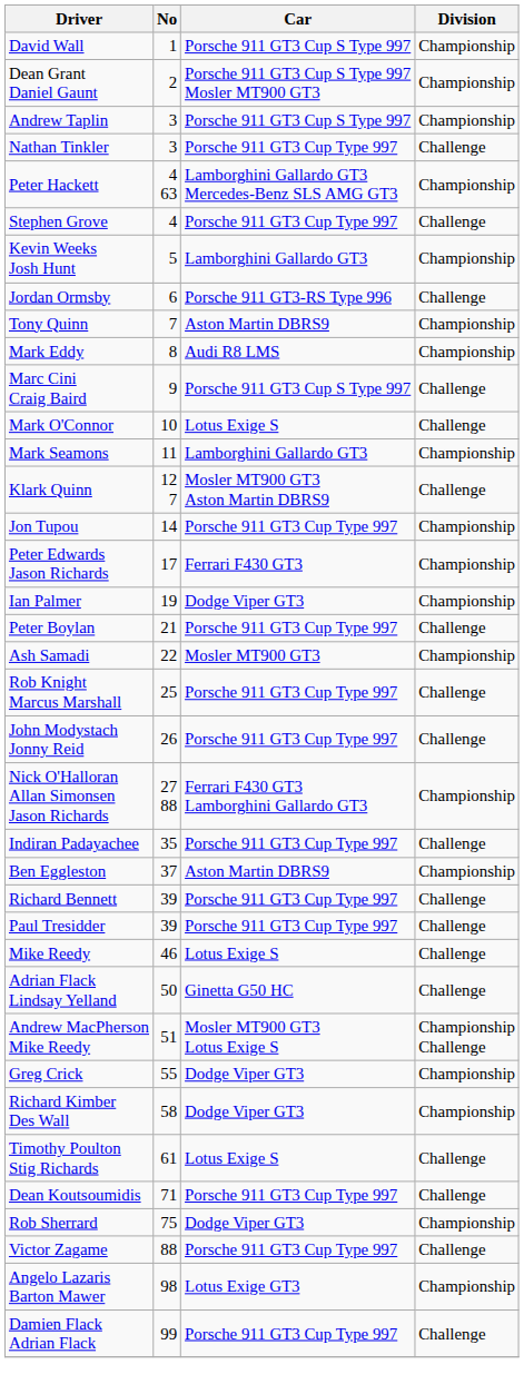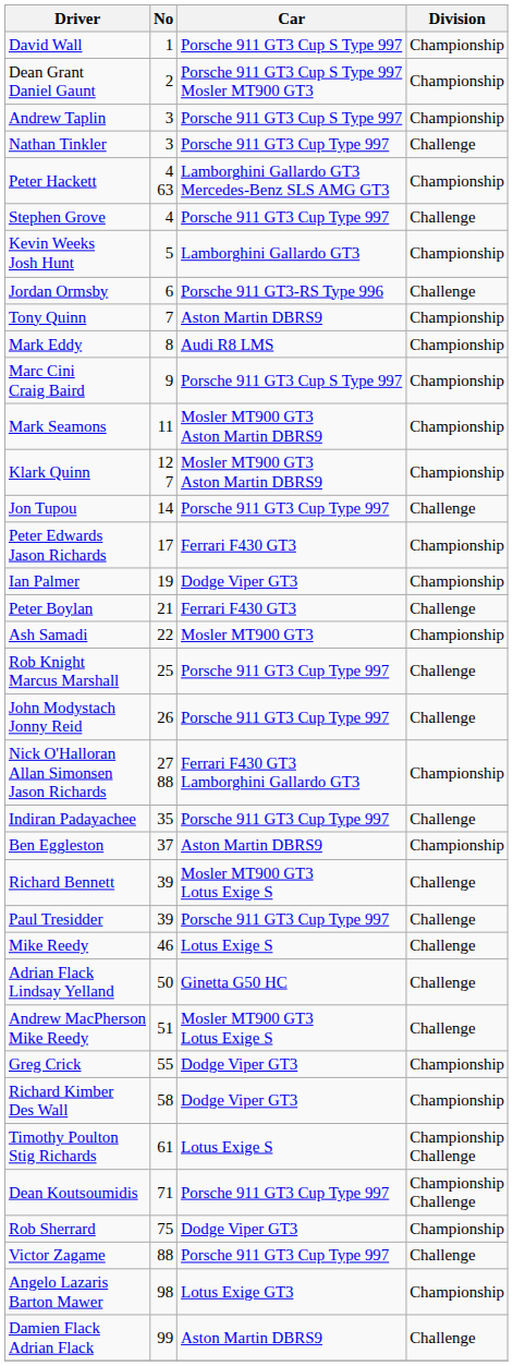 <table class="wikitable" style="font-size: 95%">
 <tr>
 <th>Driver</th>
 <th>No</th>
 <th>Car</th>
 <th>Division</th>
 </tr>
 <tr>
 <td> <a href='#'>David Wall</a></td>
 <td align="right">1</td>
 <td><a href='#'>Porsche 911 GT3 Cup S Type 997</a></td>
 <td>Championship</td>
 </tr>
 <tr>
 <td> Dean Grant<br>  <a href='#'>Daniel Gaunt</a></td>
 <td align="right">2</td>
 <td><a href='#'>Porsche 911 GT3 Cup S Type 997</a> <br> <a href='#'>Mosler MT900 GT3</a></td>
 <td>Championship</td>
 </tr>
 <tr>
 <td> <a href='#'>Andrew Taplin</a></td>
 <td align="right">3</td>
 <td><a href='#'>Porsche 911 GT3 Cup S Type 997</a></td>
 <td>Championship</td>
 </tr>
 <tr>
 <td> <a href='#'>Nathan Tinkler</a></td>
 <td align="right">3</td>
 <td><a href='#'>Porsche 911 GT3 Cup Type 997</a></td>
 <td>Challenge</td>
 </tr>
 <tr>
 <td> <a href='#'>Peter Hackett</a></td>
 <td align="right">4<br> 63</td>
 <td><a href='#'>Lamborghini Gallardo GT3</a><br> <a href='#'>Mercedes-Benz SLS AMG GT3</a></td>
 <td>Championship</td>
 </tr>
 <tr>
 <td> <a href='#'>Stephen Grove</a></td>
 <td align="right">4</td>
 <td><a href='#'>Porsche 911 GT3 Cup Type 997</a></td>
 <td>Challenge</td>
 </tr>
 <tr>
 <td> <a href='#'>Kevin Weeks</a><br>  <a href='#'>Josh Hunt</a></td>
 <td align="right">5</td>
 <td><a href='#'>Lamborghini Gallardo GT3</a></td>
 <td>Championship</td>
 </tr>
 <tr>
 <td> <a href='#'>Jordan Ormsby</a></td>
 <td align="right">6</td>
 <td><a href='#'>Porsche 911 GT3-RS Type 996</a></td>
 <td>Challenge</td>
 </tr>
 <tr>
 <td> <a href='#'>Tony Quinn</a></td>
 <td align="right">7</td>
 <td><a href='#'>Aston Martin DBRS9</a></td>
 <td>Championship</td>
 </tr>
 <tr>
 <td> <a href='#'>Mark Eddy</a></td>
 <td align="right">8</td>
 <td><a href='#'>Audi R8 LMS</a></td>
 <td>Championship</td>
 </tr>
 <tr>
 <td> <a href='#'>Marc Cini</a><br>  <a href='#'>Craig Baird</a></td>
 <td align="right">9</td>
 <td><a href='#'>Porsche 911 GT3 Cup S Type 997</a></td>
-<td>Challenge</td>
-</tr>
-<tr>
-<td> <a href='#'>Mark O'Connor</a></td>
-<td align="right">10</td>
-<td><a href='#'>Lotus Exige S</a></td>
-<td>Challenge</td>
+<td>Championship</td>
 </tr>
 <tr>
 <td> <a href='#'>Mark Seamons</a></td>
 <td align="right">11</td>
-<td><a href='#'>Lamborghini Gallardo GT3</a></td>
+<td><a href='#'>Mosler MT900 GT3</a> <br> <a href='#'>Aston Martin DBRS9</a></td>
 <td>Championship</td>
 </tr>
 <tr>
 <td> <a href='#'>Klark Quinn</a></td>
 <td align="right">12<br> 7</td>
 <td><a href='#'>Mosler MT900 GT3</a> <br> <a href='#'>Aston Martin DBRS9</a></td>
-<td>Challenge</td>
+<td>Championship</td>
 </tr>
 <tr>
 <td> <a href='#'>Jon Tupou</a></td>
 <td align="right">14</td>
 <td><a href='#'>Porsche 911 GT3 Cup Type 997</a></td>
-<td>Championship</td>
+<td>Challenge</td>
 </tr>
 <tr>
 <td> <a href='#'>Peter Edwards</a><br>  <a href='#'>Jason Richards</a></td>
 <td align="right">17</td>
 <td><a href='#'>Ferrari F430 GT3</a></td>
 <td>Championship</td>
 </tr>
 <tr>
 <td> <a href='#'>Ian Palmer</a></td>
 <td align="right">19</td>
 <td><a href='#'>Dodge Viper GT3</a></td>
 <td>Championship</td>
 </tr>
 <tr>
 <td> <a href='#'>Peter Boylan</a></td>
 <td align="right">21</td>
-<td><a href='#'>Porsche 911 GT3 Cup Type 997</a></td>
+<td><a href='#'>Ferrari F430 GT3</a></td>
 <td>Challenge</td>
 </tr>
 <tr>
 <td> <a href='#'>Ash Samadi</a></td>
 <td align="right">22</td>
 <td><a href='#'>Mosler MT900 GT3</a></td>
 <td>Championship</td>
 </tr>
 <tr>
 <td> <a href='#'>Rob Knight</a><br>  <a href='#'>Marcus Marshall</a></td>
 <td align="right">25</td>
 <td><a href='#'>Porsche 911 GT3 Cup Type 997</a></td>
 <td>Challenge</td>
 </tr>
 <tr>
 <td> <a href='#'>John Modystach</a><br>  <a href='#'>Jonny Reid</a></td>
 <td align="right">26</td>
 <td><a href='#'>Porsche 911 GT3 Cup Type 997</a></td>
 <td>Challenge</td>
 </tr>
 <tr>
 <td> <a href='#'>Nick O'Halloran</a><br>  <a href='#'>Allan Simonsen</a><br>  <a href='#'>Jason Richards</a></td>
 <td align="right">27<br> 88</td>
 <td><a href='#'>Ferrari F430 GT3</a> <br> <a href='#'>Lamborghini Gallardo GT3</a></td>
 <td>Championship</td>
 </tr>
 <tr>
 <td> <a href='#'>Indiran Padayachee</a></td>
 <td align="right">35</td>
 <td><a href='#'>Porsche 911 GT3 Cup Type 997</a></td>
 <td>Challenge</td>
 </tr>
 <tr>
 <td> <a href='#'>Ben Eggleston</a></td>
 <td align="right">37</td>
 <td><a href='#'>Aston Martin DBRS9</a></td>
 <td>Championship</td>
 </tr>
 <tr>
 <td> <a href='#'>Richard Bennett</a></td>
 <td align="right">39</td>
-<td><a href='#'>Porsche 911 GT3 Cup Type 997</a></td>
+<td><a href='#'>Mosler MT900 GT3</a><br><a href='#'>Lotus Exige S</a></td>
 <td>Challenge</td>
 </tr>
 <tr>
 <td> <a href='#'>Paul Tresidder</a></td>
 <td align="right">39</td>
 <td><a href='#'>Porsche 911 GT3 Cup Type 997</a></td>
 <td>Challenge</td>
 </tr>
 <tr>
 <td> <a href='#'>Mike Reedy</a></td>
 <td align="right">46</td>
 <td><a href='#'>Lotus Exige S</a></td>
 <td>Challenge</td>
 </tr>
 <tr>
 <td> <a href='#'>Adrian Flack</a><br>  <a href='#'>Lindsay Yelland</a></td>
 <td align="right">50</td>
 <td><a href='#'>Ginetta G50 HC</a></td>
 <td>Challenge</td>
 </tr>
 <tr>
 <td> <a href='#'>Andrew MacPherson</a><br>  <a href='#'>Mike Reedy</a></td>
 <td align="right">51</td>
 <td><a href='#'>Mosler MT900 GT3</a><br><a href='#'>Lotus Exige S</a></td>
-<td>Championship<br>Challenge</td>
+<td>Challenge</td>
 </tr>
 <tr>
 <td> <a href='#'>Greg Crick</a></td>
 <td align="right">55</td>
 <td><a href='#'>Dodge Viper GT3</a></td>
 <td>Championship</td>
 </tr>
 <tr>
 <td> <a href='#'>Richard Kimber</a><br>  <a href='#'>Des Wall</a></td>
 <td align="right">58</td>
 <td><a href='#'>Dodge Viper GT3</a></td>
 <td>Championship</td>
 </tr>
 <tr>
 <td> <a href='#'>Timothy Poulton</a><br>  <a href='#'>Stig Richards</a></td>
 <td align="right">61</td>
 <td><a href='#'>Lotus Exige S</a></td>
-<td>Challenge</td>
+<td>Championship<br>Challenge</td>
 </tr>
 <tr>
 <td> <a href='#'>Dean Koutsoumidis</a></td>
 <td align="right">71</td>
 <td><a href='#'>Porsche 911 GT3 Cup Type 997</a></td>
-<td>Challenge</td>
+<td>Championship<br>Challenge</td>
 </tr>
 <tr>
 <td> <a href='#'>Rob Sherrard</a></td>
 <td align="right">75</td>
 <td><a href='#'>Dodge Viper GT3</a></td>
 <td>Championship</td>
 </tr>
 <tr>
 <td> <a href='#'>Victor Zagame</a></td>
 <td align="right">88</td>
 <td><a href='#'>Porsche 911 GT3 Cup Type 997</a></td>
 <td>Challenge</td>
 </tr>
 <tr>
 <td> <a href='#'>Angelo Lazaris</a><br>  <a href='#'>Barton Mawer</a></td>
 <td align="right">98</td>
 <td><a href='#'>Lotus Exige GT3</a></td>
 <td>Championship</td>
 </tr>
 <tr>
 <td> <a href='#'>Damien Flack</a><br>  <a href='#'>Adrian Flack</a></td>
 <td align="right">99</td>
-<td><a href='#'>Porsche 911 GT3 Cup Type 997</a></td>
+<td><a href='#'>Aston Martin DBRS9</a></td>
 <td>Challenge</td>
 </tr>
 <tr>
 </tr>
 </table>
